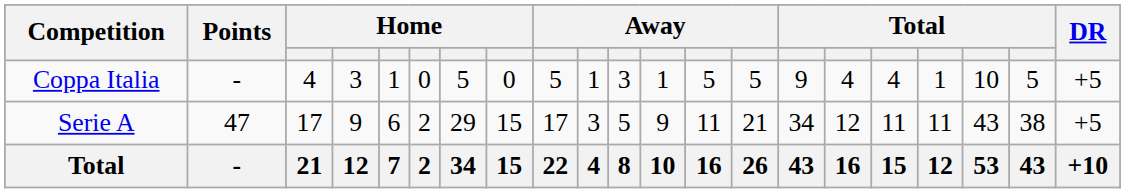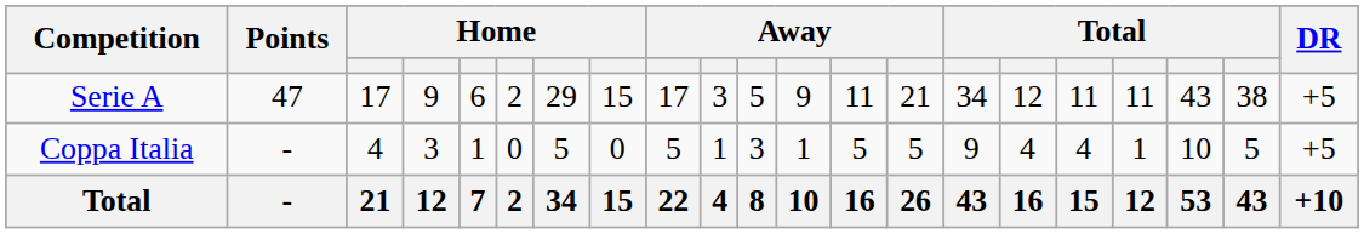 <table class="wikitable" style="font-size:90%;width:100%;margin:auto;clear:both;text-align:center;">
 <tr>
 <th rowspan="2">Competition</th>
 <th rowspan="2">Points</th>
 <th colspan="6">Home</th>
 <th colspan="6">Away</th>
 <th colspan="6">Total</th>
 <th rowspan="2"><a href='#'>DR</a></th>
 </tr>
 <tr>
 <th></th>
 <th></th>
 <th></th>
 <th></th>
 <th></th>
 <th></th>
 <th></th>
 <th></th>
 <th></th>
 <th></th>
 <th></th>
 <th></th>
 <th></th>
 <th></th>
 <th></th>
 <th></th>
 <th></th>
 <th></th>
 </tr>
 <tr>
+<td><a href='#'>Serie A</a></td>
+<td>47</td>
+<td>17</td>
+<td>9</td>
+<td>6</td>
+<td>2</td>
+<td>29</td>
+<td>15</td>
+<td>17</td>
+<td>3</td>
+<td>5</td>
+<td>9</td>
+<td>11</td>
+<td>21</td>
+<td>34</td>
+<td>12</td>
+<td>11</td>
+<td>11</td>
+<td>43</td>
+<td>38</td>
+<td>+5</td>
+</tr>
+<tr>
 <td><a href='#'>Coppa Italia</a></td>
 <td>-</td>
 <td>4</td>
 <td>3</td>
 <td>1</td>
 <td>0</td>
 <td>5</td>
 <td>0</td>
 <td>5</td>
 <td>1</td>
 <td>3</td>
 <td>1</td>
 <td>5</td>
 <td>5</td>
 <td>9</td>
 <td>4</td>
 <td>4</td>
 <td>1</td>
 <td>10</td>
 <td>5</td>
-<td>+5</td>
-</tr>
-<tr>
-<td><a href='#'>Serie A</a></td>
-<td>47</td>
-<td>17</td>
-<td>9</td>
-<td>6</td>
-<td>2</td>
-<td>29</td>
-<td>15</td>
-<td>17</td>
-<td>3</td>
-<td>5</td>
-<td>9</td>
-<td>11</td>
-<td>21</td>
-<td>34</td>
-<td>12</td>
-<td>11</td>
-<td>11</td>
-<td>43</td>
-<td>38</td>
 <td>+5</td>
 </tr>
 <tr>
 <th>Total</th>
 <th>-</th>
 <th>21</th>
 <th>12</th>
 <th>7</th>
 <th>2</th>
 <th>34</th>
 <th>15</th>
 <th>22</th>
 <th>4</th>
 <th>8</th>
 <th>10</th>
 <th>16</th>
 <th>26</th>
 <th>43</th>
 <th>16</th>
 <th>15</th>
 <th>12</th>
 <th>53</th>
 <th>43</th>
 <th>+10</th>
 </tr>
 </table>
